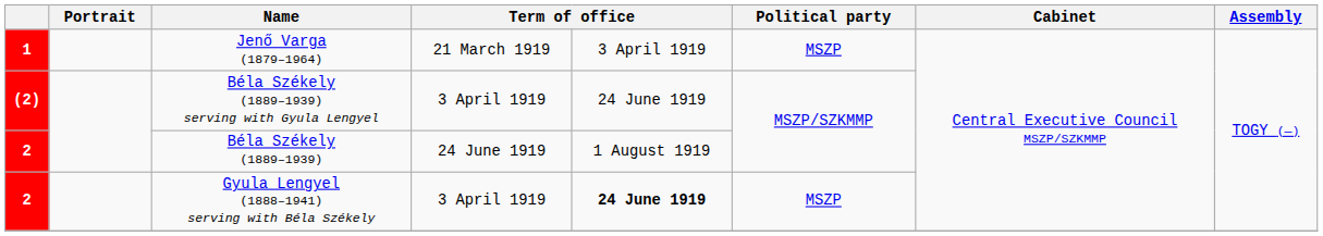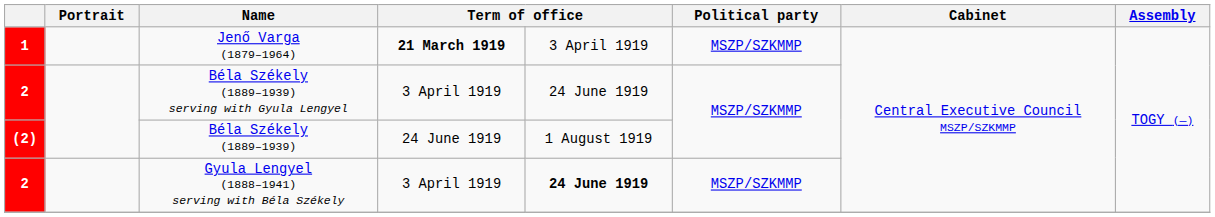 <table class="wikitable" style="width:90%; text-align:center;">
 <tr>
 <th></th>
 <th>Portrait</th>
 <th>Name<br></th>
 <th colspan=2>Term of office</th>
 <th>Political party</th>
 <th>Cabinet</th>
 <th><a href='#'>Assembly</a><br></th>
 </tr>
 <tr>
 <th style="background-color:Red; color:white">1</th>
 <td></td>
 <td><a href='#'>Jenő Varga</a><br><small>(1879–1964)</small></td>
-<td>21 March 1919</td>
+<td><strong>21 March 1919</strong></td>
 <td>3 April 1919</td>
-<td><a href='#'>MSZP</a></td>
+<td><a href='#'>MSZP/SZKMMP</a></td>
 <td rowspan="4"><a href='#'>Central Executive Council</a><br><small><a href='#'>MSZP/SZKMMP</a></small></td>
 <td rowspan="4"><a href='#'>TOGY <small>(—)</small></a></td>
 </tr>
 <tr>
-<th style="background-color:Red; color:white">(2)</th>
+<th style="background-color:Red; color:white">2</th>
 <td rowspan="2"></td>
 <td><a href='#'>Béla Székely</a><br><small>(1889–1939)<br><em>serving with Gyula Lengyel</em></small></td>
 <td>3 April 1919</td>
 <td>24 June 1919</td>
 <td rowspan="2"><a href='#'>MSZP/SZKMMP</a></td>
 </tr>
 <tr>
-<th style="background-color:Red; color:white">2</th>
+<th style="background-color:Red; color:white">(2)</th>
 <td><a href='#'>Béla Székely</a><br><small>(1889–1939)</small></td>
 <td>24 June 1919</td>
 <td>1 August 1919</td>
 </tr>
 <tr>
 <th style="background-color:Red; color:white">2</th>
 <td></td>
 <td><a href='#'>Gyula Lengyel</a><br><small>(1888–1941)<br><em>serving with Béla Székely</em></small></td>
 <td>3 April 1919</td>
 <td><strong>24 June 1919</strong></td>
-<td><a href='#'>MSZP</a></td>
+<td><a href='#'>MSZP/SZKMMP</a></td>
 </tr>
 <tr>
 </tr>
 </table>
